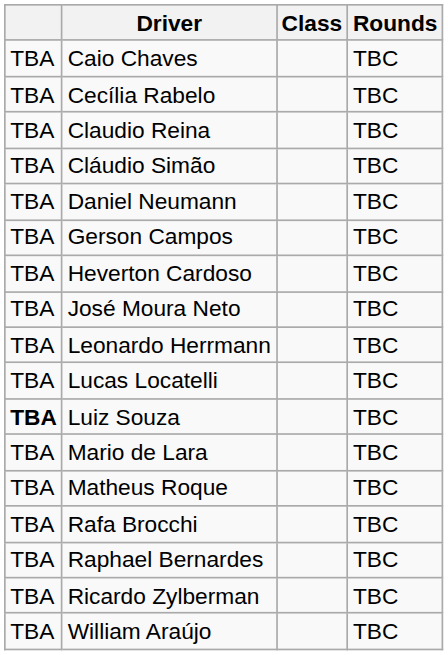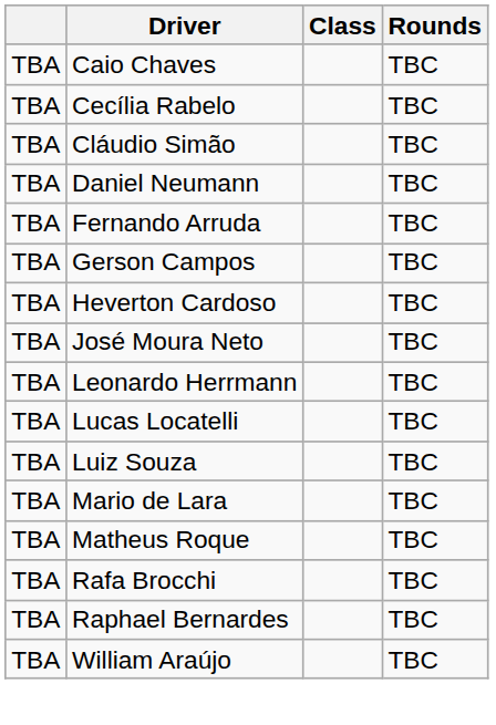 <table class="wikitable" style="font-size: 85%;">
 <tr>
 <th></th>
 <th>Driver</th>
 <th>Class</th>
 <th>Rounds</th>
 </tr>
 <tr>
 <td>TBA</td>
 <td> Caio Chaves</td>
 <td></td>
 <td>TBC</td>
 </tr>
 <tr>
 <td>TBA</td>
 <td> Cecília Rabelo</td>
 <td></td>
 <td>TBC</td>
 </tr>
 <tr>
 <td>TBA</td>
-<td> Claudio Reina</td>
-<td></td>
-<td>TBC</td>
-</tr>
-<tr>
-<td>TBA</td>
 <td> Cláudio Simão</td>
 <td></td>
 <td>TBC</td>
 </tr>
 <tr>
 <td>TBA</td>
 <td> Daniel Neumann</td>
+<td></td>
+<td>TBC</td>
+</tr>
+<tr>
+<td>TBA</td>
+<td> Fernando Arruda</td>
 <td></td>
 <td>TBC</td>
 </tr>
 <tr>
 <td>TBA</td>
 <td> Gerson Campos</td>
 <td></td>
 <td>TBC</td>
 </tr>
 <tr>
 <td>TBA</td>
 <td> Heverton Cardoso</td>
 <td></td>
 <td>TBC</td>
 </tr>
 <tr>
 <td>TBA</td>
 <td> José Moura Neto</td>
 <td></td>
 <td>TBC</td>
 </tr>
 <tr>
 <td>TBA</td>
 <td> Leonardo Herrmann</td>
 <td></td>
 <td>TBC</td>
 </tr>
 <tr>
 <td>TBA</td>
 <td> Lucas Locatelli</td>
 <td></td>
 <td>TBC</td>
 </tr>
 <tr>
-<td><strong>TBA</strong></td>
+<td>TBA</td>
 <td> Luiz Souza</td>
 <td></td>
 <td>TBC</td>
 </tr>
 <tr>
 <td>TBA</td>
 <td> Mario de Lara</td>
 <td></td>
 <td>TBC</td>
 </tr>
 <tr>
 <td>TBA</td>
 <td> Matheus Roque</td>
 <td></td>
 <td>TBC</td>
 </tr>
 <tr>
 <td>TBA</td>
 <td> Rafa Brocchi</td>
 <td></td>
 <td>TBC</td>
 </tr>
 <tr>
 <td>TBA</td>
 <td> Raphael Bernardes</td>
 <td></td>
 <td>TBC</td>
 </tr>
 <tr>
 <td>TBA</td>
-<td> Ricardo Zylberman</td>
-<td></td>
-<td>TBC</td>
-</tr>
-<tr>
-<td>TBA</td>
 <td> William Araújo</td>
 <td></td>
 <td>TBC</td>
 </tr>
 </table>
